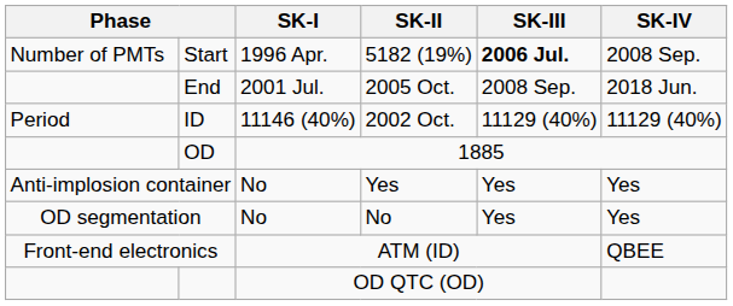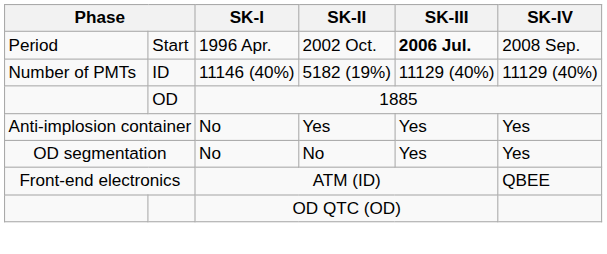 <table class="wikitable">
 <tr>
 <th colspan="2" style="text-align: center;">Phase</th>
 <th>SK-I</th>
 <th>SK-II</th>
 <th>SK-III</th>
 <th>SK-IV</th>
 </tr>
 <tr>
-<td>Number of PMTs</td>
+<td>Period</td>
 <td>Start</td>
 <td>1996 Apr.</td>
-<td>5182 (19%)</td>
+<td>2002 Oct.</td>
 <td><strong>2006 Jul.</strong></td>
 <td>2008 Sep.</td>
 </tr>
 <tr>
-<td></td>
-<td>End</td>
-<td>2001 Jul.</td>
-<td>2005 Oct.</td>
-<td>2008 Sep.</td>
-<td>2018 Jun.</td>
-</tr>
-<tr>
-<td>Period</td>
+<td>Number of PMTs</td>
 <td>ID</td>
 <td>11146 (40%)</td>
-<td>2002 Oct.</td>
+<td>5182 (19%)</td>
 <td>11129 (40%)</td>
 <td>11129 (40%)</td>
 </tr>
 <tr>
 <td></td>
 <td>OD</td>
 <td colspan="4" style="text-align: center;">1885</td>
 </tr>
 <tr>
 <td colspan="2" style="text-align: center;">Anti-implosion container</td>
 <td>No</td>
 <td>Yes</td>
 <td>Yes</td>
 <td>Yes</td>
 </tr>
 <tr>
 <td colspan="2" style="text-align: center;">OD segmentation</td>
 <td>No</td>
 <td>No</td>
 <td>Yes</td>
 <td>Yes</td>
 </tr>
 <tr>
 <td colspan="2" style="text-align: center;">Front-end electronics</td>
 <td colspan="3" style="text-align: center;">ATM (ID)</td>
 <td>QBEE</td>
 </tr>
 <tr>
 <td></td>
 <td></td>
 <td colspan="3" style="text-align: center;">OD QTC (OD)</td>
 <td></td>
 </tr>
 </table>
